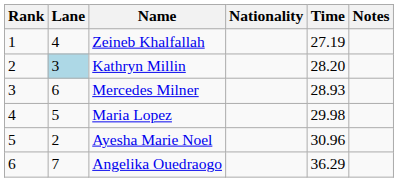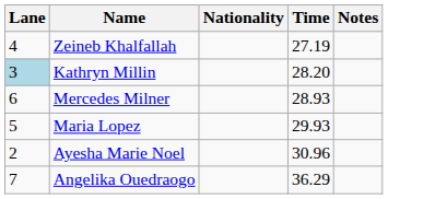 <table class="wikitable">
 <tr>
-<th>Rank</th>
 <th>Lane</th>
 <th>Name</th>
 <th>Nationality</th>
 <th>Time</th>
 <th>Notes</th>
 </tr>
 <tr>
-<td>1</td>
 <td>4</td>
 <td><a href='#'>Zeineb Khalfallah</a></td>
 <td></td>
 <td>27.19</td>
 <td></td>
 </tr>
 <tr>
-<td>2</td>
 <td style="background: lightblue;">3</td>
 <td><a href='#'>Kathryn Millin</a></td>
 <td></td>
 <td>28.20</td>
 <td></td>
 </tr>
 <tr>
-<td>3</td>
 <td>6</td>
 <td><a href='#'>Mercedes Milner</a></td>
 <td></td>
 <td>28.93</td>
 <td></td>
 </tr>
 <tr>
-<td>4</td>
 <td>5</td>
 <td><a href='#'>Maria Lopez</a></td>
 <td></td>
-<td>29.98</td>
+<td>29.93</td>
 <td></td>
 </tr>
 <tr>
-<td>5</td>
 <td>2</td>
 <td><a href='#'>Ayesha Marie Noel</a></td>
 <td></td>
 <td>30.96</td>
 <td></td>
 </tr>
 <tr>
-<td>6</td>
 <td>7</td>
 <td><a href='#'>Angelika Ouedraogo</a></td>
 <td></td>
 <td>36.29</td>
 <td></td>
 </tr>
 </table>
